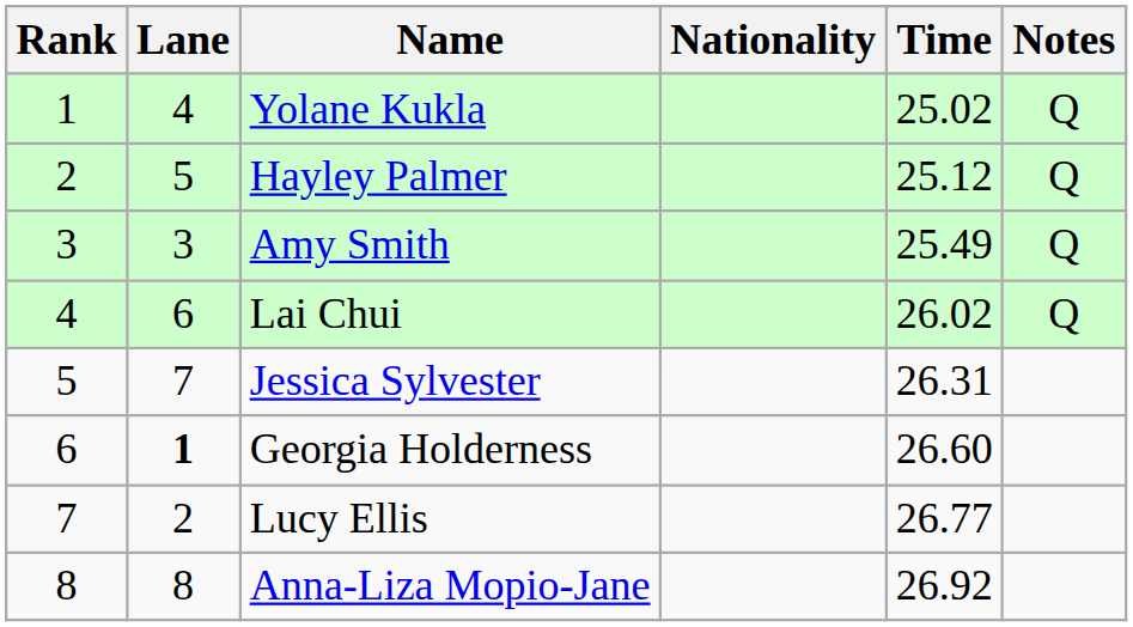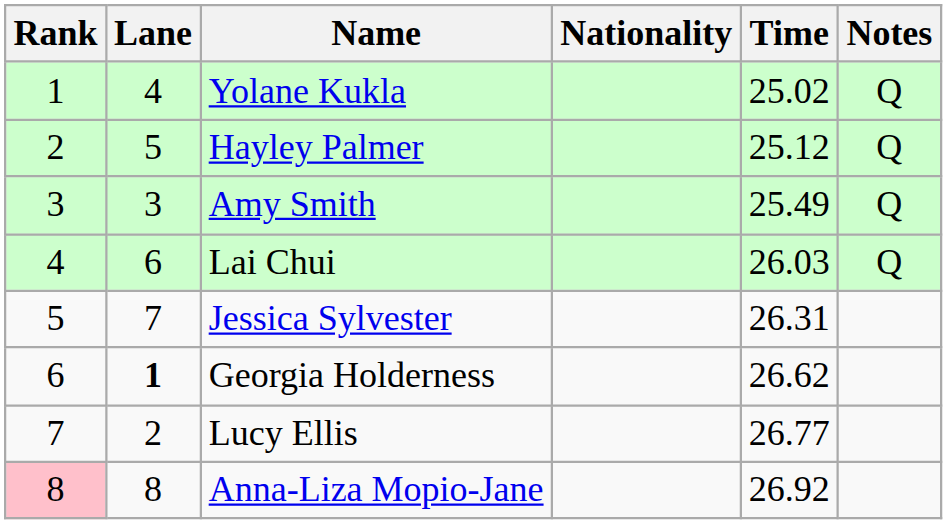 <table class="wikitable sortable" style="text-align:center">
 <tr>
 <th>Rank</th>
 <th>Lane</th>
 <th>Name</th>
 <th>Nationality</th>
 <th>Time</th>
 <th>Notes</th>
 </tr>
 <tr bgcolor=ccffcc>
 <td>1</td>
 <td>4</td>
 <td align=left><a href='#'>Yolane Kukla</a></td>
 <td align=left></td>
 <td>25.02</td>
 <td>Q</td>
 </tr>
 <tr bgcolor=ccffcc>
 <td>2</td>
 <td>5</td>
 <td align=left><a href='#'>Hayley Palmer</a></td>
 <td align=left></td>
 <td>25.12</td>
 <td>Q</td>
 </tr>
 <tr bgcolor=ccffcc>
 <td>3</td>
 <td>3</td>
 <td align=left><a href='#'>Amy Smith</a></td>
 <td align=left></td>
 <td>25.49</td>
 <td>Q</td>
 </tr>
 <tr bgcolor=ccffcc>
 <td>4</td>
 <td>6</td>
 <td align=left>Lai Chui</td>
 <td align=left></td>
-<td>26.02</td>
+<td>26.03</td>
 <td>Q</td>
 </tr>
 <tr>
 <td>5</td>
 <td>7</td>
 <td align=left><a href='#'>Jessica Sylvester</a></td>
 <td align=left></td>
 <td>26.31</td>
 <td></td>
 </tr>
 <tr>
 <td>6</td>
 <td><strong>1</strong></td>
 <td align=left>Georgia Holderness</td>
 <td align=left></td>
-<td>26.60</td>
+<td>26.62</td>
 <td></td>
 </tr>
 <tr>
 <td>7</td>
 <td>2</td>
 <td align=left>Lucy Ellis</td>
 <td align=left></td>
 <td>26.77</td>
 <td></td>
 </tr>
 <tr>
-<td>8</td>
+<td style="background: pink;">8</td>
 <td>8</td>
 <td align=left><a href='#'>Anna-Liza Mopio-Jane</a></td>
 <td align=left></td>
 <td>26.92</td>
 <td></td>
 </tr>
 </table>
